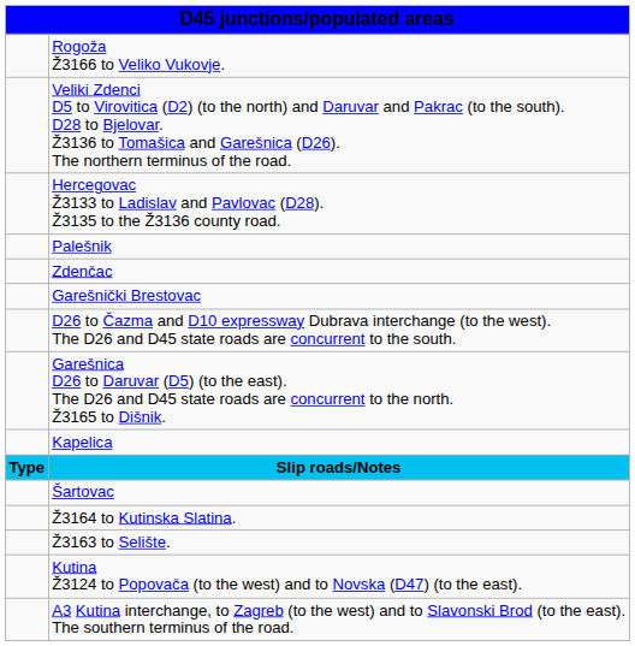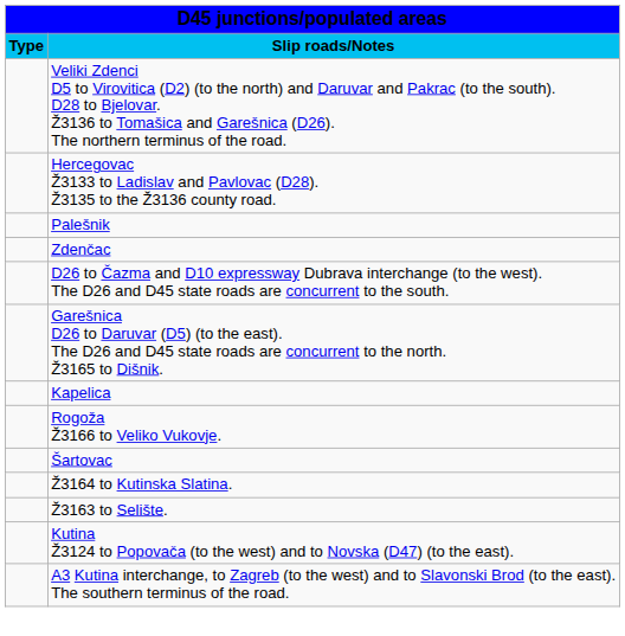 <table class="wikitable">
 <tr>
 <td colspan=2 bgcolor=blue align=center style=margin-top:15><span><big><strong>D45 junctions/populated areas</strong></big></span></td>
 </tr>
 <tr>
-<td></td>
-<td><a href='#'>Rogoža</a><br>Ž3166 to <a href='#'>Veliko Vukovje</a>.</td>
+<td align=center bgcolor=00c0f0><strong>Type</strong></td>
+<td align=center bgcolor=00c0f0><strong>Slip roads/Notes</strong></td>
 </tr>
 <tr>
 <td></td>
 <td><a href='#'>Veliki Zdenci</a><br> <a href='#'>D5</a> to <a href='#'>Virovitica</a> (<a href='#'>D2</a>) (to the north) and <a href='#'>Daruvar</a> and <a href='#'>Pakrac</a> (to the south).<br> <a href='#'>D28</a> to <a href='#'>Bjelovar</a>.<br>Ž3136 to <a href='#'>Tomašica</a> and <a href='#'>Garešnica</a> (<a href='#'>D26</a>).<br>The northern terminus of the road.</td>
 </tr>
 <tr>
 <td></td>
 <td><a href='#'>Hercegovac</a><br>Ž3133 to <a href='#'>Ladislav</a> and <a href='#'>Pavlovac</a> (<a href='#'>D28</a>).<br>Ž3135 to the Ž3136 county road.</td>
 </tr>
 <tr>
 <td></td>
 <td><a href='#'>Palešnik</a></td>
 </tr>
 <tr>
 <td></td>
 <td><a href='#'>Zdenčac</a></td>
 </tr>
 <tr>
 <td></td>
-<td><a href='#'>Garešnički Brestovac</a></td>
-</tr>
-<tr>
-<td></td>
 <td> <a href='#'>D26</a> to <a href='#'>Čazma</a> and <a href='#'>D10 expressway</a> Dubrava interchange (to the west).<br>The D26 and D45 state roads are <a href='#'>concurrent</a> to the south.</td>
 </tr>
 <tr>
 <td></td>
 <td><a href='#'>Garešnica</a><br> <a href='#'>D26</a> to <a href='#'>Daruvar</a> (<a href='#'>D5</a>) (to the east).<br>The D26 and D45 state roads are <a href='#'>concurrent</a> to the north.<br>Ž3165 to <a href='#'>Dišnik</a>.</td>
 </tr>
 <tr>
 <td></td>
 <td><a href='#'>Kapelica</a></td>
 </tr>
 <tr>
-<td align=center bgcolor=00c0f0><strong>Type</strong></td>
-<td align=center bgcolor=00c0f0><strong>Slip roads/Notes</strong></td>
+<td></td>
+<td><a href='#'>Rogoža</a><br>Ž3166 to <a href='#'>Veliko Vukovje</a>.</td>
 </tr>
 <tr>
 <td></td>
 <td><a href='#'>Šartovac</a></td>
 </tr>
 <tr>
 <td></td>
 <td>Ž3164 to <a href='#'>Kutinska Slatina</a>.</td>
 </tr>
 <tr>
 <td></td>
 <td>Ž3163 to <a href='#'>Selište</a>.</td>
 </tr>
 <tr>
 <td></td>
 <td><a href='#'>Kutina</a><br>Ž3124 to <a href='#'>Popovača</a> (to the west) and to <a href='#'>Novska</a> (<a href='#'>D47</a>) (to the east).</td>
 </tr>
 <tr>
 <td></td>
 <td> <a href='#'>A3</a> <a href='#'>Kutina</a> interchange, to <a href='#'>Zagreb</a> (to the west) and to <a href='#'>Slavonski Brod</a> (to the east).<br>The southern terminus of the road.</td>
 </tr>
 </table>
